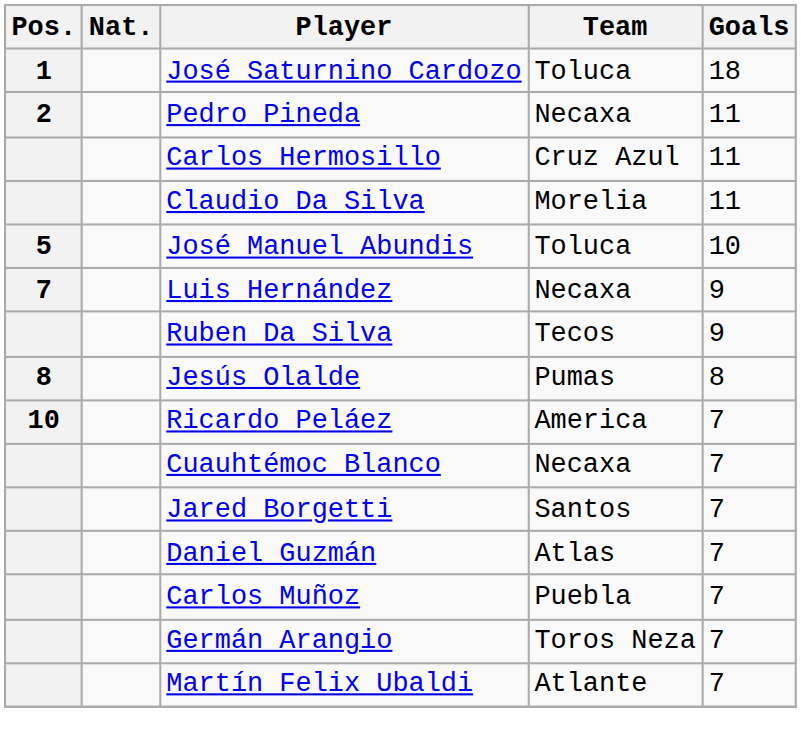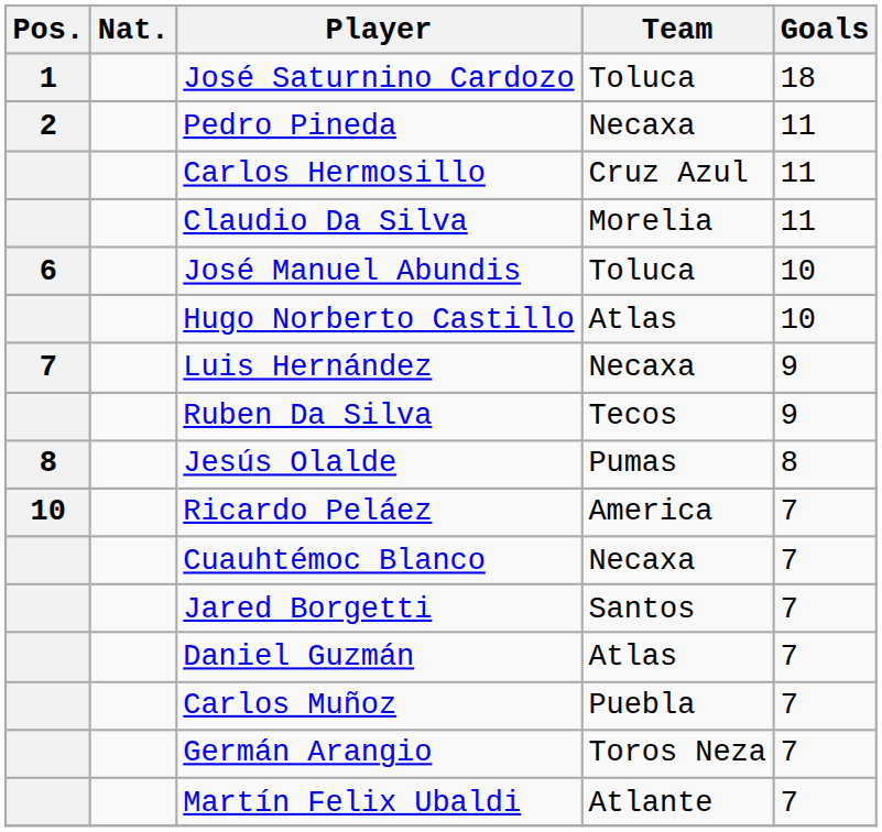 <table class="wikitable">
 <tr>
 <th>Pos.</th>
 <th>Nat.</th>
 <th>Player</th>
 <th>Team</th>
 <th>Goals</th>
 </tr>
 <tr>
 <th>1</th>
 <td></td>
 <td><a href='#'>José Saturnino Cardozo</a></td>
 <td>Toluca</td>
 <td>18</td>
 </tr>
 <tr>
 <th>2</th>
 <td></td>
 <td><a href='#'>Pedro Pineda</a></td>
 <td>Necaxa</td>
 <td>11</td>
 </tr>
 <tr>
 <th></th>
 <td></td>
 <td><a href='#'>Carlos Hermosillo</a></td>
 <td>Cruz Azul</td>
 <td>11</td>
 </tr>
 <tr>
 <th></th>
 <td></td>
 <td><a href='#'>Claudio Da Silva</a></td>
 <td>Morelia</td>
 <td>11</td>
 </tr>
 <tr>
-<th>5</th>
+<th>6</th>
 <td></td>
 <td><a href='#'>José Manuel Abundis</a></td>
 <td>Toluca</td>
+<td>10</td>
+</tr>
+<tr>
+<th></th>
+<td></td>
+<td><a href='#'>Hugo Norberto Castillo</a></td>
+<td>Atlas</td>
 <td>10</td>
 </tr>
 <tr>
 <th>7</th>
 <td></td>
 <td><a href='#'>Luis Hernández</a></td>
 <td>Necaxa</td>
 <td>9</td>
 </tr>
 <tr>
 <th></th>
 <td></td>
 <td><a href='#'>Ruben Da Silva</a></td>
 <td>Tecos</td>
 <td>9</td>
 </tr>
 <tr>
 <th>8</th>
 <td></td>
 <td><a href='#'>Jesús Olalde</a></td>
 <td>Pumas</td>
 <td>8</td>
 </tr>
 <tr>
 <th>10</th>
 <td></td>
 <td><a href='#'>Ricardo Peláez</a></td>
 <td>America</td>
 <td>7</td>
 </tr>
 <tr>
 <th></th>
 <td></td>
 <td><a href='#'>Cuauhtémoc Blanco</a></td>
 <td>Necaxa</td>
 <td>7</td>
 </tr>
 <tr>
 <th></th>
 <td></td>
 <td><a href='#'>Jared Borgetti</a></td>
 <td>Santos</td>
 <td>7</td>
 </tr>
 <tr>
 <th></th>
 <td></td>
 <td><a href='#'>Daniel Guzmán</a></td>
 <td>Atlas</td>
 <td>7</td>
 </tr>
 <tr>
 <th></th>
 <td></td>
 <td><a href='#'>Carlos Muñoz</a></td>
 <td>Puebla</td>
 <td>7</td>
 </tr>
 <tr>
 <th></th>
 <td></td>
 <td><a href='#'>Germán Arangio</a></td>
 <td>Toros Neza</td>
 <td>7</td>
 </tr>
 <tr>
 <th></th>
 <td></td>
 <td><a href='#'>Martín Felix Ubaldi</a></td>
 <td>Atlante</td>
 <td>7</td>
 </tr>
 <tr>
 </tr>
 </table>
